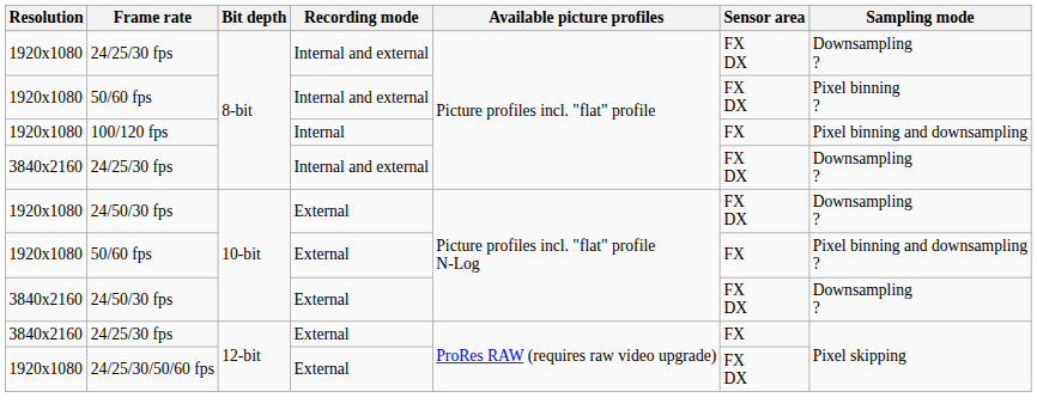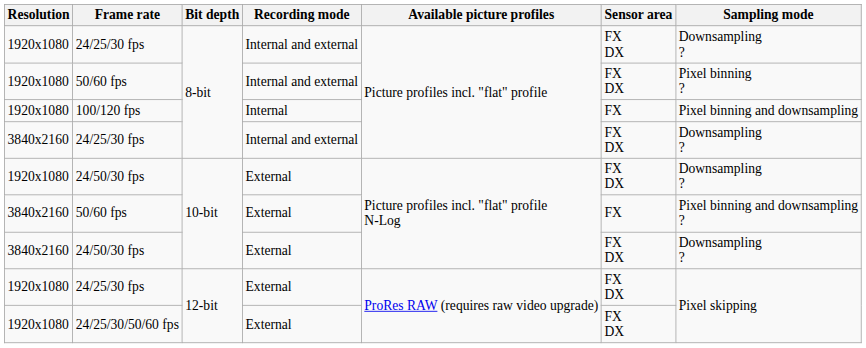 <table class="wikitable" style="text-align:left">
 <tr bgcolor="#CCCCCC">
 <th>Resolution</th>
 <th>Frame rate</th>
 <th>Bit depth</th>
 <th>Recording mode</th>
 <th>Available picture profiles</th>
 <th>Sensor area</th>
 <th>Sampling mode</th>
 </tr>
 <tr>
 <td>1920x1080</td>
 <td>24/25/30 fps</td>
 <td rowspan=4>8-bit</td>
 <td>Internal and external</td>
 <td rowspan=4>Picture profiles incl. "flat" profile</td>
 <td>FX<br>DX</td>
 <td>Downsampling<br>?</td>
 </tr>
 <tr>
 <td>1920x1080</td>
 <td>50/60 fps</td>
 <td>Internal and external</td>
 <td>FX<br>DX</td>
 <td>Pixel binning<br>?</td>
 </tr>
 <tr>
 <td>1920x1080</td>
 <td>100/120 fps</td>
 <td>Internal</td>
 <td>FX</td>
 <td>Pixel binning and downsampling</td>
 </tr>
 <tr>
 <td>3840x2160</td>
 <td>24/25/30 fps</td>
 <td>Internal and external</td>
 <td>FX<br>DX</td>
 <td>Downsampling<br>?</td>
 </tr>
 <tr>
 <td>1920x1080</td>
 <td>24/50/30 fps</td>
 <td rowspan=3>10-bit</td>
 <td>External</td>
 <td rowspan=3>Picture profiles incl. "flat" profile<br>N-Log</td>
 <td>FX<br>DX</td>
 <td>Downsampling<br>?</td>
 </tr>
 <tr>
-<td>1920x1080</td>
+<td>3840x2160</td>
 <td>50/60 fps</td>
 <td>External</td>
 <td>FX</td>
 <td>Pixel binning and downsampling<br>?</td>
 </tr>
 <tr>
 <td>3840x2160</td>
 <td>24/50/30 fps</td>
 <td>External</td>
 <td>FX<br>DX</td>
 <td>Downsampling<br>?</td>
 </tr>
 <tr>
-<td>3840x2160</td>
+<td>1920x1080</td>
 <td>24/25/30 fps</td>
 <td rowspan=2>12-bit</td>
 <td>External</td>
 <td rowspan=2><a href='#'>ProRes RAW</a> (requires raw video upgrade)</td>
-<td>FX</td>
+<td>FX<br>DX</td>
 <td rowspan=2>Pixel skipping</td>
 </tr>
 <tr>
 <td>1920x1080</td>
 <td>24/25/30/50/60 fps</td>
 <td>External</td>
 <td>FX<br>DX</td>
 </tr>
 </table>
